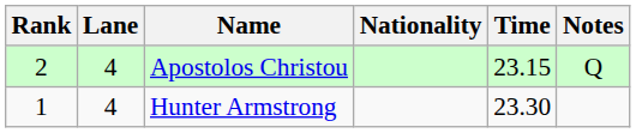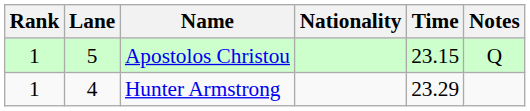 <table class="wikitable sortable" style="text-align:center">
 <tr>
 <th>Rank</th>
 <th>Lane</th>
 <th>Name</th>
 <th>Nationality</th>
 <th>Time</th>
 <th>Notes</th>
 </tr>
 <tr bgcolor=ccffcc>
-<td>2</td>
-<td>4</td>
+<td>1</td>
+<td>5</td>
 <td align=left><a href='#'>Apostolos Christou</a></td>
 <td align=left></td>
 <td>23.15</td>
 <td>Q</td>
 </tr>
 <tr>
 <td>1</td>
 <td>4</td>
 <td align=left><a href='#'>Hunter Armstrong</a></td>
 <td align=left></td>
-<td>23.30</td>
+<td>23.29</td>
 <td></td>
 </tr>
 </table>
